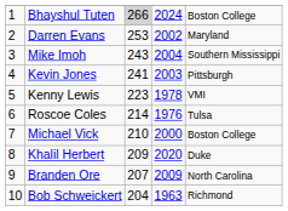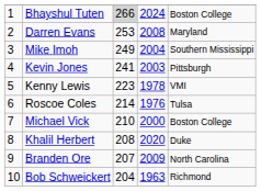 <table class="wikitable">
 <tr>
 </tr>
 <tr>
 <td>1</td>
 <td><a href='#'>Bhayshul Tuten</a></td>
 <td style="background: lightgrey;">266</td>
 <td><a href='#'>2024</a></td>
 <td style="font-size:80%;">Boston College</td>
 </tr>
 <tr>
 <td>2</td>
 <td><a href='#'>Darren Evans</a></td>
 <td>253</td>
-<td><a href='#'>2002</a></td>
+<td><a href='#'>2008</a></td>
 <td style="font-size:80%;">Maryland</td>
 </tr>
 <tr>
 <td>3</td>
 <td><a href='#'>Mike Imoh</a></td>
-<td>243</td>
+<td>249</td>
 <td><a href='#'>2004</a></td>
 <td style="font-size:80%;">Southern Mississippi</td>
 </tr>
 <tr>
 <td>4</td>
 <td><a href='#'>Kevin Jones</a></td>
 <td>241</td>
 <td><a href='#'>2003</a></td>
 <td style="font-size:80%;">Pittsburgh</td>
 </tr>
 <tr>
 <td>5</td>
 <td>Kenny Lewis</td>
 <td>223</td>
 <td><a href='#'>1978</a></td>
 <td style="font-size:80%;">VMI</td>
 </tr>
 <tr>
 <td>6</td>
 <td>Roscoe Coles</td>
 <td>214</td>
 <td><a href='#'>1976</a></td>
 <td style="font-size:80%;">Tulsa</td>
 </tr>
 <tr>
 <td>7</td>
 <td><a href='#'>Michael Vick</a></td>
 <td>210</td>
 <td><a href='#'>2000</a></td>
 <td style="font-size:80%;">Boston College</td>
 </tr>
 <tr>
 <td>8</td>
 <td><a href='#'>Khalil Herbert</a></td>
-<td>209</td>
+<td>208</td>
 <td><a href='#'>2020</a></td>
 <td style="font-size:80%;">Duke</td>
 </tr>
 <tr>
 <td>9</td>
 <td><a href='#'>Branden Ore</a></td>
 <td>207</td>
 <td><a href='#'>2009</a></td>
 <td style="font-size:80%;">North Carolina</td>
 </tr>
 <tr>
 <td>10</td>
 <td><a href='#'>Bob Schweickert</a></td>
 <td>204</td>
 <td><a href='#'>1963</a></td>
 <td style="font-size:80%;">Richmond</td>
 </tr>
 </table>
